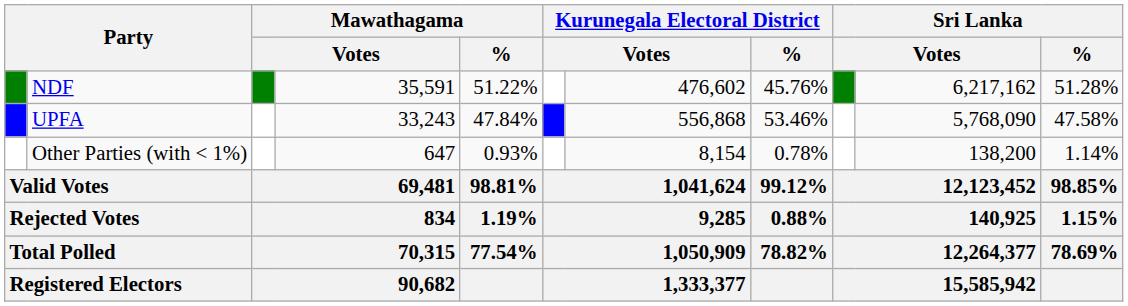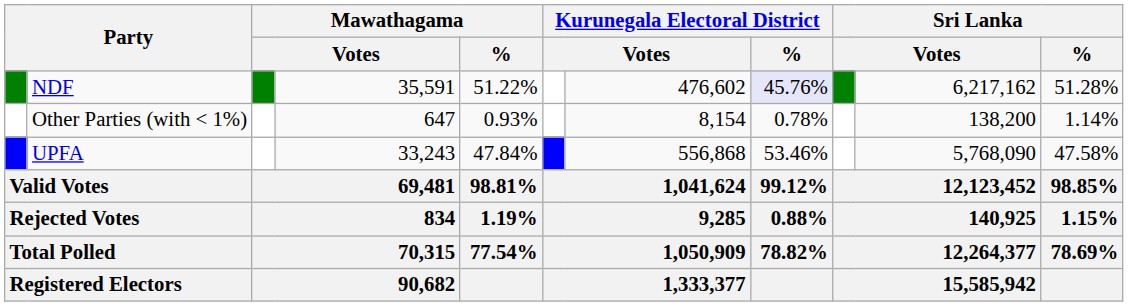 <table class="wikitable">
 <tr>
 <th colspan="2" width="144px"rowspan="2">Party</th>
 <th colspan="3" width="216px">Mawathagama</th>
 <th colspan="3" width="216px"><a href='#'>Kurunegala Electoral District</a></th>
 <th colspan="3" width="216px">Sri Lanka</th>
 </tr>
 <tr>
 <th colspan="2" width="144px">Votes</th>
 <th>%</th>
 <th colspan="2" width="144px">Votes</th>
 <th>%</th>
 <th colspan="2" width="144px">Votes</th>
 <th>%</th>
 </tr>
 <tr>
 <td style="background-color:green;" width="10px"></td>
 <td style="text-align:left;"><a href='#'>NDF</a></td>
 <td style="background-color:green;" width="10px"></td>
 <td style="text-align:right;">35,591</td>
 <td style="text-align:right;">51.22%</td>
 <td style="background-color:white;" width="10px"></td>
 <td style="text-align:right;">476,602</td>
-<td style="text-align:right;">45.76%</td>
+<td style="background: lavender; text-align:right;">45.76%</td>
 <td style="background-color:green;" width="10px"></td>
 <td style="text-align:right;">6,217,162</td>
 <td style="text-align:right;">51.28%</td>
+</tr>
+<tr>
+<td style="background-color:white;" width="10px"></td>
+<td style="text-align:left;">Other Parties (with < 1%)</td>
+<td style="background-color:white;" width="10px"></td>
+<td style="text-align:right;">647</td>
+<td style="text-align:right;">0.93%</td>
+<td style="background-color:white;" width="10px"></td>
+<td style="text-align:right;">8,154</td>
+<td style="text-align:right;">0.78%</td>
+<td style="background-color:white;" width="10px"></td>
+<td style="text-align:right;">138,200</td>
+<td style="text-align:right;">1.14%</td>
 </tr>
 <tr>
 <td style="background-color:blue;" width="10px"></td>
 <td style="text-align:left;"><a href='#'>UPFA</a></td>
 <td style="background-color:white;" width="10px"></td>
 <td style="text-align:right;">33,243</td>
 <td style="text-align:right;">47.84%</td>
 <td style="background-color:blue;" width="10px"></td>
 <td style="text-align:right;">556,868</td>
 <td style="text-align:right;">53.46%</td>
 <td style="background-color:white;" width="10px"></td>
 <td style="text-align:right;">5,768,090</td>
 <td style="text-align:right;">47.58%</td>
-</tr>
-<tr>
-<td style="background-color:white;" width="10px"></td>
-<td style="text-align:left;">Other Parties (with < 1%)</td>
-<td style="background-color:white;" width="10px"></td>
-<td style="text-align:right;">647</td>
-<td style="text-align:right;">0.93%</td>
-<td style="background-color:white;" width="10px"></td>
-<td style="text-align:right;">8,154</td>
-<td style="text-align:right;">0.78%</td>
-<td style="background-color:white;" width="10px"></td>
-<td style="text-align:right;">138,200</td>
-<td style="text-align:right;">1.14%</td>
 </tr>
 <tr>
 <th colspan="2" width="144px"style="text-align:left;">Valid Votes</th>
 <th style="text-align:right;"colspan="2" width="144px">69,481</th>
 <th style="text-align:right;">98.81%</th>
 <th style="text-align:right;"colspan="2" width="144px">1,041,624</th>
 <th style="text-align:right;">99.12%</th>
 <th style="text-align:right;"colspan="2" width="144px">12,123,452</th>
 <th style="text-align:right;">98.85%</th>
 </tr>
 <tr>
 <th colspan="2" width="144px"style="text-align:left;">Rejected Votes</th>
 <th style="text-align:right;"colspan="2" width="144px">834</th>
 <th style="text-align:right;">1.19%</th>
 <th style="text-align:right;"colspan="2" width="144px">9,285</th>
 <th style="text-align:right;">0.88%</th>
 <th style="text-align:right;"colspan="2" width="144px">140,925</th>
 <th style="text-align:right;">1.15%</th>
 </tr>
 <tr>
 <th colspan="2" width="144px"style="text-align:left;">Total Polled</th>
 <th style="text-align:right;"colspan="2" width="144px">70,315</th>
 <th style="text-align:right;">77.54%</th>
 <th style="text-align:right;"colspan="2" width="144px">1,050,909</th>
 <th style="text-align:right;">78.82%</th>
 <th style="text-align:right;"colspan="2" width="144px">12,264,377</th>
 <th style="text-align:right;">78.69%</th>
 </tr>
 <tr>
 <th colspan="2" width="144px"style="text-align:left;">Registered Electors</th>
 <th style="text-align:right;"colspan="2" width="144px">90,682</th>
 <th></th>
 <th style="text-align:right;"colspan="2" width="144px">1,333,377</th>
 <th></th>
 <th style="text-align:right;"colspan="2" width="144px">15,585,942</th>
 <th></th>
 </tr>
 </table>
